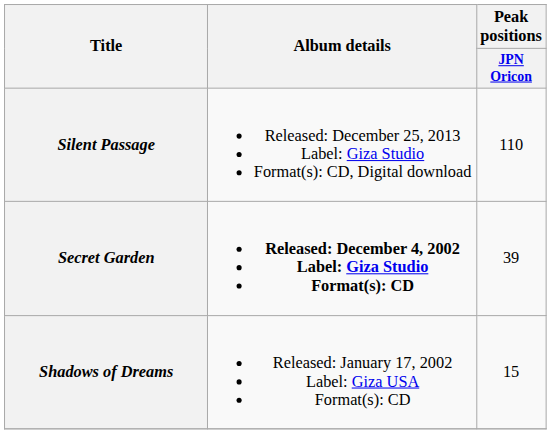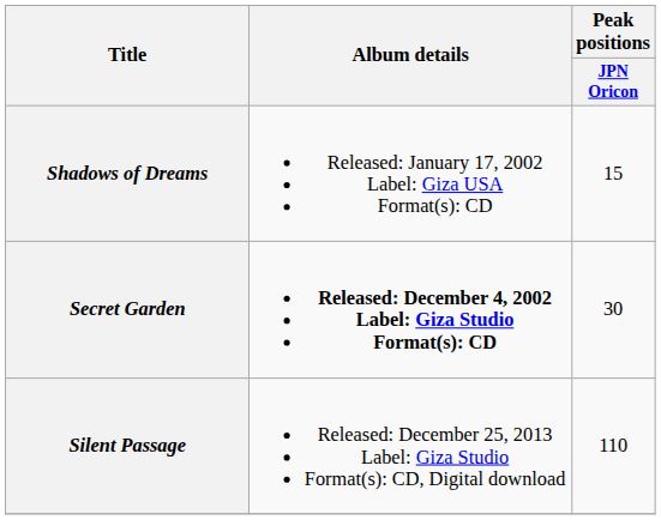 <table class="wikitable plainrowheaders" style="text-align:center;">
 <tr>
 <th style="width:12em;" rowspan="2">Title</th>
 <th style="width:16em;" rowspan="2">Album details</th>
 <th colspan="1">Peak positions</th>
 </tr>
 <tr>
 <th style="width:3em;font-size:85%"><a href='#'>JPN<br>Oricon</a><br></th>
 </tr>
 <tr>
+<th scope="row"><em>Shadows of Dreams</em></th>
+<td><br><ul><li>Released: January 17, 2002</li><li>Label: <a href='#'>Giza USA</a></li><li>Format(s): CD</li></ul></td>
+<td>15</td>
+</tr>
+<tr>
+<th scope="row"><em>Secret Garden</em></th>
+<td><strong><br><ul><li>Released: December 4, 2002</li><li>Label: <a href='#'>Giza Studio</a></li><li>Format(s): CD</li></ul></strong></td>
+<td>30</td>
+</tr>
+<tr>
 <th scope="row"><em>Silent Passage</em></th>
 <td><br><ul><li>Released: December 25, 2013</li><li>Label: <a href='#'>Giza Studio</a></li><li>Format(s): CD, Digital download</li></ul></td>
 <td>110</td>
 </tr>
 <tr>
-<th scope="row"><em>Secret Garden</em></th>
-<td><strong><br><ul><li>Released: December 4, 2002</li><li>Label: <a href='#'>Giza Studio</a></li><li>Format(s): CD</li></ul></strong></td>
-<td>39</td>
-</tr>
-<tr>
-<th scope="row"><em>Shadows of Dreams</em></th>
-<td><br><ul><li>Released: January 17, 2002</li><li>Label: <a href='#'>Giza USA</a></li><li>Format(s): CD</li></ul></td>
-<td>15</td>
-</tr>
-<tr>
 </tr>
 </table>
